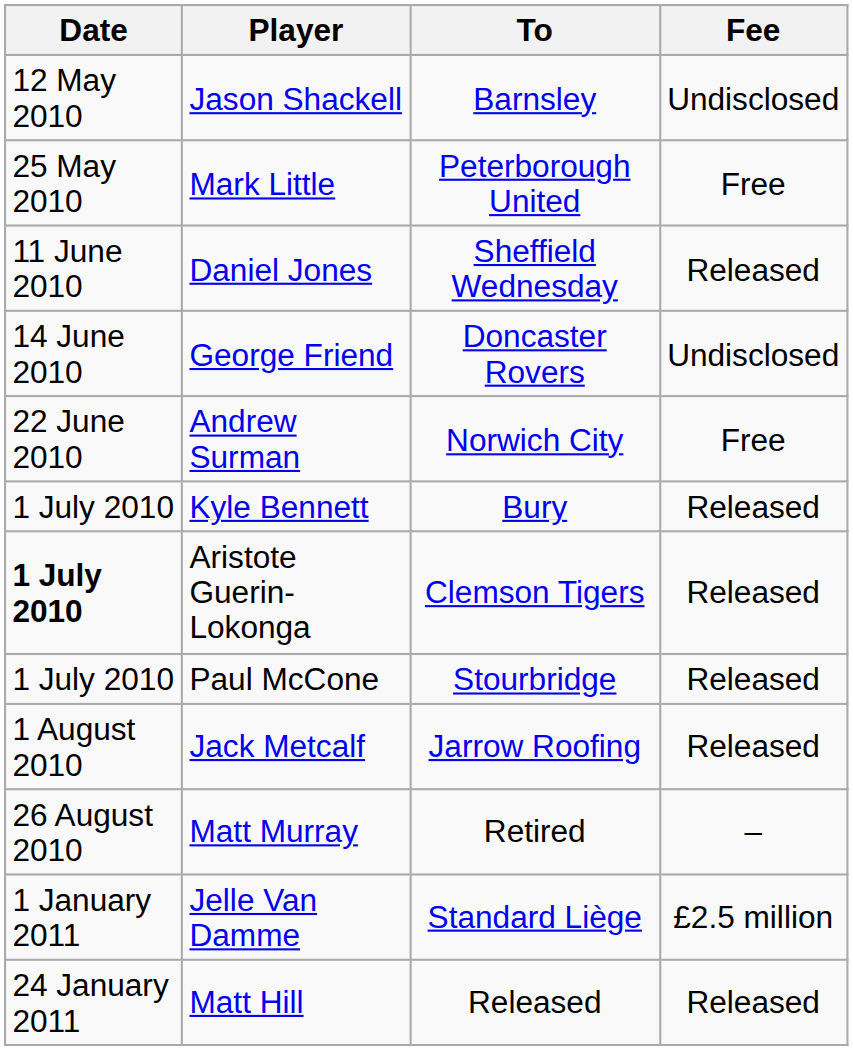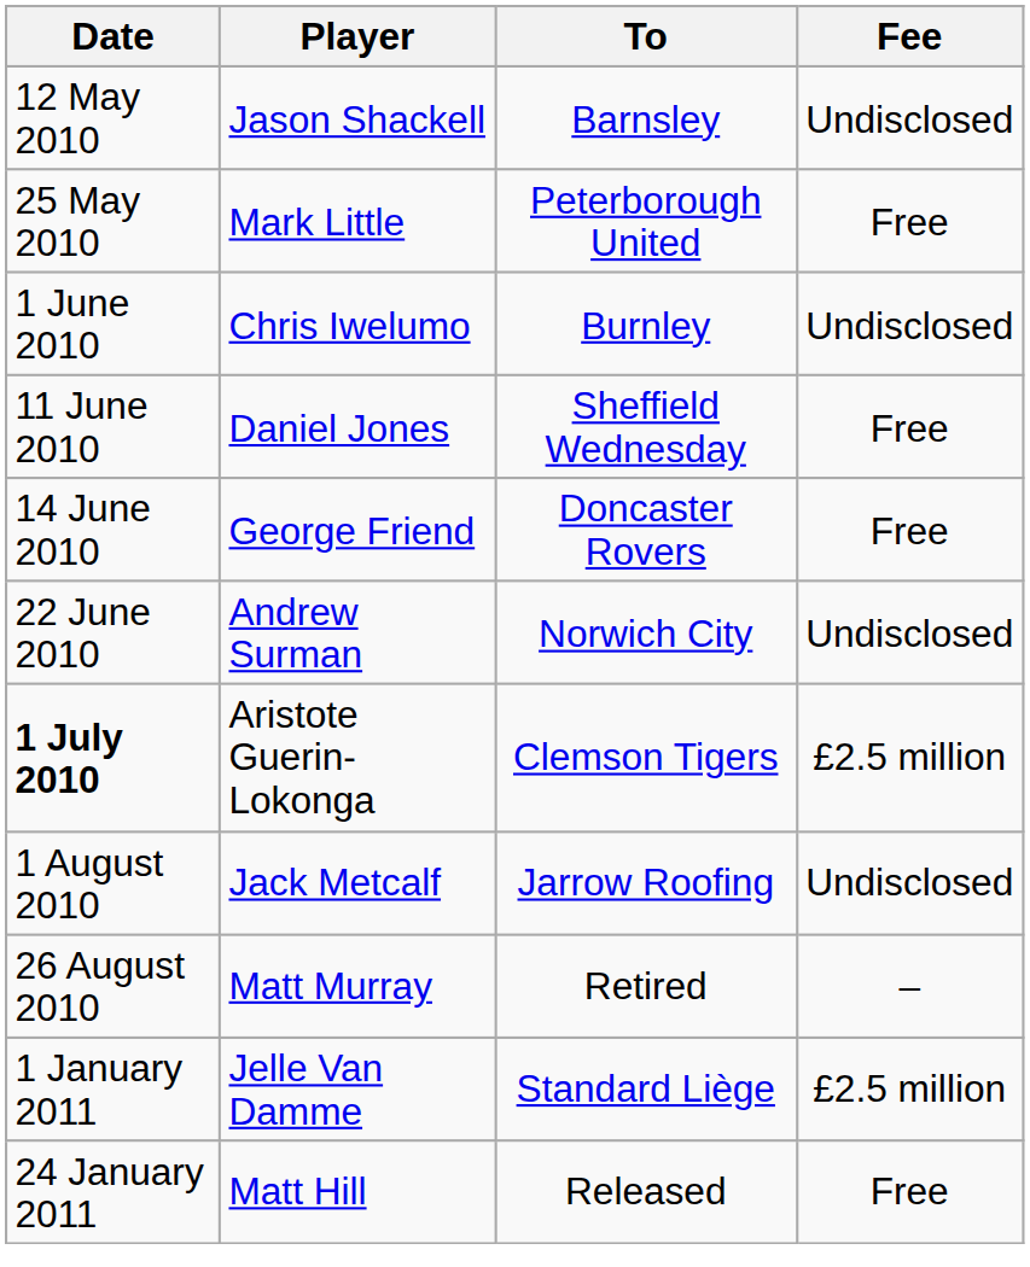 <table class="wikitable" style="text-align:center; font-size:95%;width:65%; text-align:left">
 <tr>
 <th><strong>Date</strong></th>
 <th><strong>Player</strong></th>
 <th><strong>To</strong></th>
 <th><strong>Fee</strong></th>
 </tr>
 <tr>
 <td>12 May 2010</td>
 <td> <a href='#'>Jason Shackell</a></td>
 <td style="text-align:center;"><a href='#'>Barnsley</a></td>
 <td style="text-align:center;">Undisclosed</td>
 </tr>
 <tr>
 <td>25 May 2010</td>
 <td> <a href='#'>Mark Little</a></td>
 <td style="text-align:center;"><a href='#'>Peterborough United</a></td>
 <td style="text-align:center;">Free</td>
 </tr>
 <tr>
+<td>1 June 2010</td>
+<td> <a href='#'>Chris Iwelumo</a></td>
+<td style="text-align:center;"><a href='#'>Burnley</a></td>
+<td style="text-align:center;">Undisclosed</td>
+</tr>
+<tr>
 <td>11 June 2010</td>
 <td> <a href='#'>Daniel Jones</a></td>
 <td style="text-align:center;"><a href='#'>Sheffield Wednesday</a></td>
-<td style="text-align:center;">Released</td>
+<td style="text-align:center;">Free</td>
 </tr>
 <tr>
 <td>14 June 2010</td>
 <td> <a href='#'>George Friend</a></td>
 <td style="text-align:center;"><a href='#'>Doncaster Rovers</a></td>
-<td style="text-align:center;">Undisclosed</td>
+<td style="text-align:center;">Free</td>
 </tr>
 <tr>
 <td>22 June 2010</td>
 <td> <a href='#'>Andrew Surman</a></td>
 <td style="text-align:center;"><a href='#'>Norwich City</a></td>
-<td style="text-align:center;">Free</td>
-</tr>
-<tr>
-<td>1 July 2010</td>
-<td> <a href='#'>Kyle Bennett</a></td>
-<td style="text-align:center;"><a href='#'>Bury</a></td>
-<td style="text-align:center;">Released</td>
+<td style="text-align:center;">Undisclosed</td>
 </tr>
 <tr>
 <td><strong>1 July 2010</strong></td>
 <td> Aristote Guerin-Lokonga</td>
 <td style="text-align:center;"> <a href='#'>Clemson Tigers</a></td>
-<td style="text-align:center;">Released</td>
-</tr>
-<tr>
-<td>1 July 2010</td>
-<td> Paul McCone</td>
-<td style="text-align:center;"><a href='#'>Stourbridge</a></td>
-<td style="text-align:center;">Released</td>
+<td style="text-align:center;">£2.5 million</td>
 </tr>
 <tr>
 <td>1 August 2010</td>
 <td> <a href='#'>Jack Metcalf</a></td>
 <td style="text-align:center;"><a href='#'>Jarrow Roofing</a></td>
-<td style="text-align:center;">Released</td>
+<td style="text-align:center;">Undisclosed</td>
 </tr>
 <tr>
 <td>26 August 2010</td>
 <td> <a href='#'>Matt Murray</a></td>
 <td style="text-align:center;">Retired</td>
 <td style="text-align:center;">–</td>
 </tr>
 <tr>
 <td>1 January 2011</td>
 <td> <a href='#'>Jelle Van Damme</a></td>
 <td style="text-align:center;"> <a href='#'>Standard Liège</a></td>
 <td style="text-align:center;">£2.5 million</td>
 </tr>
 <tr>
 <td>24 January 2011</td>
 <td> <a href='#'>Matt Hill</a></td>
 <td style="text-align:center;">Released</td>
-<td style="text-align:center;">Released</td>
+<td style="text-align:center;">Free</td>
 </tr>
 </table>
